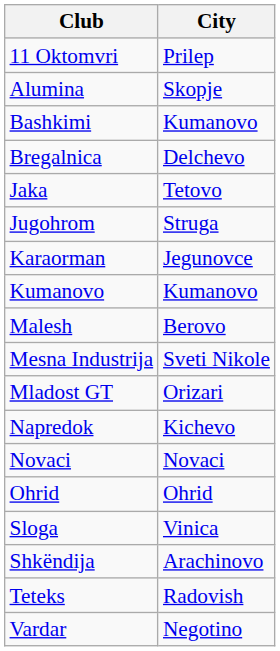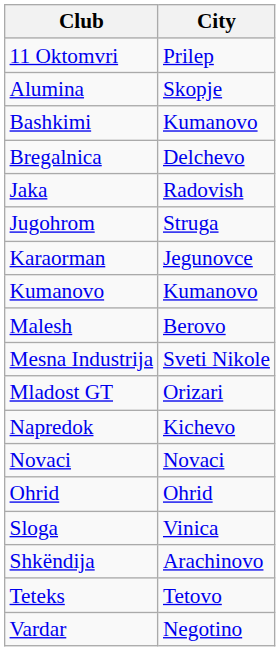 <table class="wikitable">
 <tr>
 <th>Club</th>
 <th>City</th>
 </tr>
 <tr>
 <td><a href='#'>11 Oktomvri</a></td>
 <td><a href='#'>Prilep</a></td>
 </tr>
 <tr>
 <td><a href='#'>Alumina</a></td>
 <td><a href='#'>Skopje</a></td>
 </tr>
 <tr>
 <td><a href='#'>Bashkimi</a></td>
 <td><a href='#'>Kumanovo</a></td>
 </tr>
 <tr>
 <td><a href='#'>Bregalnica</a></td>
 <td><a href='#'>Delchevo</a></td>
 </tr>
 <tr>
 <td><a href='#'>Jaka</a></td>
-<td><a href='#'>Tetovo</a></td>
+<td><a href='#'>Radovish</a></td>
 </tr>
 <tr>
 <td><a href='#'>Jugohrom</a></td>
 <td><a href='#'>Struga</a></td>
 </tr>
 <tr>
 <td><a href='#'>Karaorman</a></td>
 <td><a href='#'>Jegunovce</a></td>
 </tr>
 <tr>
 <td><a href='#'>Kumanovo</a></td>
 <td><a href='#'>Kumanovo</a></td>
 </tr>
 <tr>
 <td><a href='#'>Malesh</a></td>
 <td><a href='#'>Berovo</a></td>
 </tr>
 <tr>
 <td><a href='#'>Mesna Industrija</a></td>
 <td><a href='#'>Sveti Nikole</a></td>
 </tr>
 <tr>
 <td><a href='#'>Mladost GT</a></td>
 <td><a href='#'>Orizari</a></td>
 </tr>
 <tr>
 <td><a href='#'>Napredok</a></td>
 <td><a href='#'>Kichevo</a></td>
 </tr>
 <tr>
 <td><a href='#'>Novaci</a></td>
 <td><a href='#'>Novaci</a></td>
 </tr>
 <tr>
 <td><a href='#'>Ohrid</a></td>
 <td><a href='#'>Ohrid</a></td>
 </tr>
 <tr>
 <td><a href='#'>Sloga</a></td>
 <td><a href='#'>Vinica</a></td>
 </tr>
 <tr>
 <td><a href='#'>Shkëndija</a></td>
 <td><a href='#'>Arachinovo</a></td>
 </tr>
 <tr>
 <td><a href='#'>Teteks</a></td>
-<td><a href='#'>Radovish</a></td>
+<td><a href='#'>Tetovo</a></td>
 </tr>
 <tr>
 <td><a href='#'>Vardar</a></td>
 <td><a href='#'>Negotino</a></td>
 </tr>
 </table>
